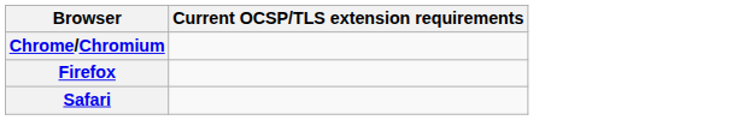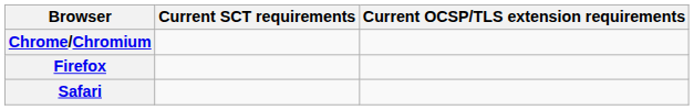 <table class="wikitable sortable">
 <tr>
 <th>Browser</th>
+<th>Current SCT requirements</th>
 <th>Current OCSP/TLS extension requirements</th>
 </tr>
 <tr>
 <th><a href='#'>Chrome</a>/<a href='#'>Chromium</a></th>
 <td></td>
+<td></td>
 </tr>
 <tr>
 <th><a href='#'>Firefox</a></th>
+<td></td>
 <td></td>
 </tr>
 <tr>
 <th><a href='#'>Safari</a></th>
 <td></td>
+<td></td>
 </tr>
 </table>
